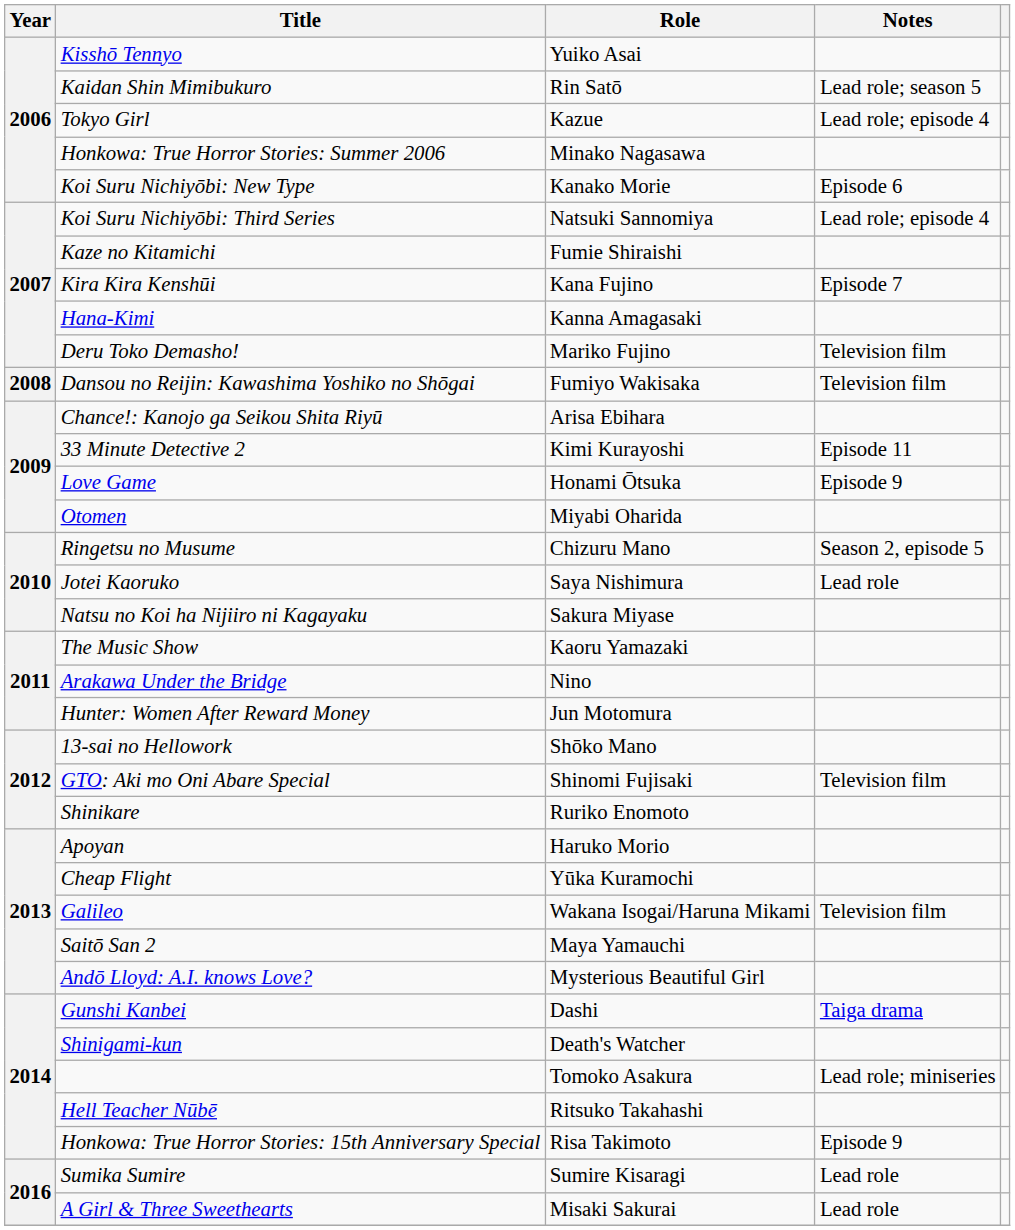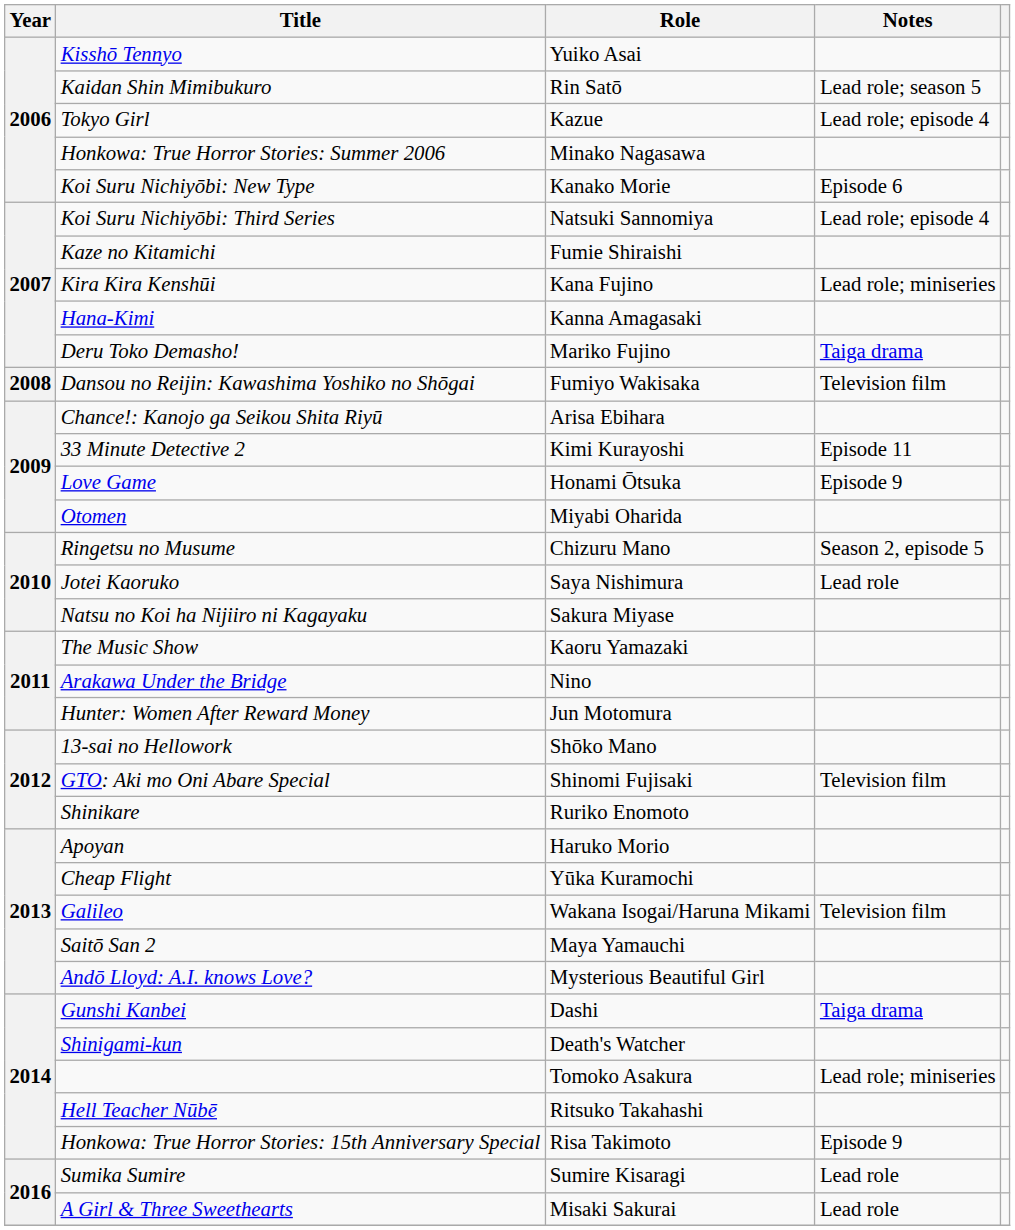 <table class="wikitable plainrowheaders sortable">
 <tr>
 <th scope="col">Year</th>
 <th scope="col">Title</th>
 <th scope="col">Role</th>
 <th scope="col" class="unsortable">Notes</th>
 <th scope="col" class="unsortable"></th>
 </tr>
 <tr>
 <th scope="row" rowspan="5">2006</th>
 <td><em><a href='#'>Kisshō Tennyo</a></em></td>
 <td>Yuiko Asai</td>
 <td></td>
 <td style="text-align:center"></td>
 </tr>
 <tr>
 <td><em>Kaidan Shin Mimibukuro</em></td>
 <td>Rin Satō</td>
 <td>Lead role; season 5</td>
 <td style="text-align:center"></td>
 </tr>
 <tr>
 <td><em>Tokyo Girl</em></td>
 <td>Kazue</td>
 <td>Lead role; episode 4</td>
 <td></td>
 </tr>
 <tr>
 <td><em>Honkowa: True Horror Stories: Summer 2006</em></td>
 <td>Minako Nagasawa</td>
 <td></td>
 <td></td>
 </tr>
 <tr>
 <td><em>Koi Suru Nichiyōbi: New Type</em></td>
 <td>Kanako Morie</td>
 <td>Episode 6</td>
 <td></td>
 </tr>
 <tr>
 <th scope="row" rowspan="5">2007</th>
 <td><em>Koi Suru Nichiyōbi: Third Series</em></td>
 <td>Natsuki Sannomiya</td>
 <td>Lead role; episode 4</td>
 <td style="text-align:center"></td>
 </tr>
 <tr>
 <td><em>Kaze no Kitamichi</em></td>
 <td>Fumie Shiraishi</td>
 <td></td>
 <td style="text-align:center"></td>
 </tr>
 <tr>
 <td><em>Kira Kira Kenshūi</em></td>
 <td>Kana Fujino</td>
-<td>Episode 7</td>
+<td>Lead role; miniseries</td>
 <td style="text-align:center"></td>
 </tr>
 <tr>
 <td><em><a href='#'>Hana-Kimi</a></em></td>
 <td>Kanna Amagasaki</td>
 <td></td>
 <td></td>
 </tr>
 <tr>
 <td><em>Deru Toko Demasho!</em></td>
 <td>Mariko Fujino</td>
-<td>Television film</td>
+<td><a href='#'>Taiga drama</a></td>
 <td></td>
 </tr>
 <tr>
 <th scope="row">2008</th>
 <td><em>Dansou no Reijin: Kawashima Yoshiko no Shōgai</em></td>
 <td>Fumiyo Wakisaka</td>
 <td>Television film</td>
 <td></td>
 </tr>
 <tr>
 <th scope="row" rowspan="4">2009</th>
 <td><em>Chance!: Kanojo ga Seikou Shita Riyū</em></td>
 <td>Arisa Ebihara</td>
 <td></td>
 <td></td>
 </tr>
 <tr>
 <td><em>33 Minute Detective 2</em></td>
 <td>Kimi Kurayoshi</td>
 <td>Episode 11</td>
 <td></td>
 </tr>
 <tr>
 <td><em><a href='#'>Love Game</a></em></td>
 <td>Honami Ōtsuka</td>
 <td>Episode 9</td>
 <td style="text-align:center"></td>
 </tr>
 <tr>
 <td><em><a href='#'>Otomen</a></em></td>
 <td>Miyabi Oharida</td>
 <td></td>
 <td style="text-align:center"></td>
 </tr>
 <tr>
 <th scope="row" rowspan="3">2010</th>
 <td><em>Ringetsu no Musume</em></td>
 <td>Chizuru Mano</td>
 <td>Season 2, episode 5</td>
 <td></td>
 </tr>
 <tr>
 <td><em>Jotei Kaoruko</em></td>
 <td>Saya Nishimura</td>
 <td>Lead role</td>
 <td style="text-align:center"></td>
 </tr>
 <tr>
 <td><em>Natsu no Koi ha Nijiiro ni Kagayaku</em></td>
 <td>Sakura Miyase</td>
 <td></td>
 <td style="text-align:center"></td>
 </tr>
 <tr>
 <th scope="row" rowspan="3">2011</th>
 <td><em>The Music Show</em></td>
 <td>Kaoru Yamazaki</td>
 <td></td>
 <td style="text-align:center"></td>
 </tr>
 <tr>
 <td><em><a href='#'>Arakawa Under the Bridge</a></em></td>
 <td>Nino</td>
 <td></td>
 <td style="text-align:center"></td>
 </tr>
 <tr>
 <td><em>Hunter: Women After Reward Money</em></td>
 <td>Jun Motomura</td>
 <td></td>
 <td style="text-align:center"></td>
 </tr>
 <tr>
 <th scope="row" rowspan="3">2012</th>
 <td><em>13-sai no Hellowork</em></td>
 <td>Shōko Mano</td>
 <td></td>
 <td style="text-align:center"></td>
 </tr>
 <tr>
 <td><em><a href='#'>GTO</a>: Aki mo Oni Abare Special</em></td>
 <td>Shinomi Fujisaki</td>
 <td>Television film</td>
 <td style="text-align:center"></td>
 </tr>
 <tr>
 <td><em>Shinikare</em></td>
 <td>Ruriko Enomoto</td>
 <td></td>
 <td style="text-align:center"></td>
 </tr>
 <tr>
 <th scope="row" rowspan="5">2013</th>
 <td><em>Apoyan</em></td>
 <td>Haruko Morio</td>
 <td></td>
 <td style="text-align:center"></td>
 </tr>
 <tr>
 <td><em>Cheap Flight</em></td>
 <td>Yūka Kuramochi</td>
 <td></td>
 <td style="text-align:center"></td>
 </tr>
 <tr>
 <td><em><a href='#'>Galileo</a></em></td>
 <td>Wakana Isogai/Haruna Mikami</td>
 <td>Television film</td>
 <td></td>
 </tr>
 <tr>
 <td><em>Saitō San 2</em></td>
 <td>Maya Yamauchi</td>
 <td></td>
 <td style="text-align:center"></td>
 </tr>
 <tr>
 <td><em><a href='#'>Andō Lloyd: A.I. knows Love?</a></em></td>
 <td>Mysterious Beautiful Girl</td>
 <td></td>
 <td></td>
 </tr>
 <tr>
 <th scope="row" rowspan="5">2014</th>
 <td><em><a href='#'>Gunshi Kanbei</a></em></td>
 <td>Dashi</td>
 <td><a href='#'>Taiga drama</a></td>
 <td style="text-align:center"></td>
 </tr>
 <tr>
 <td><em><a href='#'>Shinigami-kun</a></em></td>
 <td>Death's Watcher</td>
 <td></td>
 <td style="text-align:center"></td>
 </tr>
 <tr>
 <td><em></em></td>
 <td>Tomoko Asakura</td>
 <td>Lead role; miniseries</td>
 <td style="text-align:center"></td>
 </tr>
 <tr>
 <td><em><a href='#'>Hell Teacher Nūbē</a></em></td>
 <td>Ritsuko Takahashi</td>
 <td></td>
 <td style="text-align:center"></td>
 </tr>
 <tr>
 <td><em>Honkowa: True Horror Stories: 15th Anniversary Special</em></td>
 <td>Risa Takimoto</td>
 <td>Episode 9</td>
 <td></td>
 </tr>
 <tr>
 <th scope="row" rowspan="2">2016</th>
 <td><em>Sumika Sumire</em></td>
 <td>Sumire Kisaragi</td>
 <td>Lead role</td>
 <td style="text-align:center"></td>
 </tr>
 <tr>
 <td><em><a href='#'>A Girl & Three Sweethearts</a></em></td>
 <td>Misaki Sakurai</td>
 <td>Lead role</td>
 <td style="text-align:center"></td>
 </tr>
 <tr>
 </tr>
 </table>
